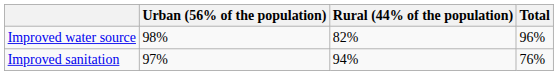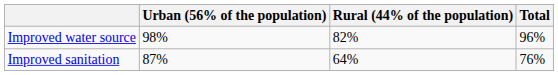 <table class="wikitable">
 <tr>
 <th></th>
 <th>Urban (56% of the population)</th>
 <th>Rural (44% of the population)</th>
 <th>Total</th>
 </tr>
 <tr>
 <td><a href='#'>Improved water source</a></td>
 <td>98%</td>
 <td>82%</td>
 <td>96%</td>
 </tr>
 <tr>
 <td><a href='#'>Improved sanitation</a></td>
-<td>97%</td>
-<td>94%</td>
+<td>87%</td>
+<td>64%</td>
 <td>76%</td>
 </tr>
 </table>
